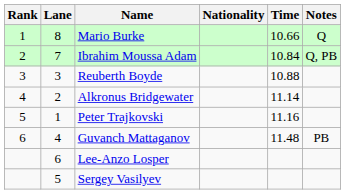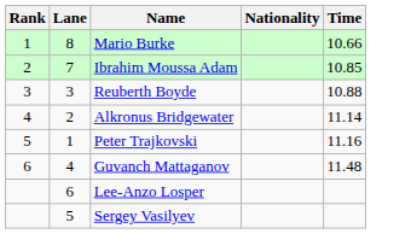 <table class="wikitable sortable" style="text-align:center">
 <tr>
 <th>Rank</th>
 <th>Lane</th>
 <th>Name</th>
 <th>Nationality</th>
 <th>Time</th>
-<th>Notes</th>
 </tr>
 <tr bgcolor=ccffcc>
 <td>1</td>
 <td>8</td>
 <td align=left><a href='#'>Mario Burke</a></td>
 <td align=left></td>
 <td>10.66</td>
-<td>Q</td>
 </tr>
 <tr bgcolor=ccffcc>
 <td>2</td>
 <td>7</td>
 <td align=left><a href='#'>Ibrahim Moussa Adam</a></td>
 <td align=left></td>
-<td>10.84</td>
-<td>Q, PB</td>
+<td>10.85</td>
 </tr>
 <tr>
 <td>3</td>
 <td>3</td>
 <td align=left><a href='#'>Reuberth Boyde</a></td>
 <td align=left></td>
 <td>10.88</td>
-<td></td>
 </tr>
 <tr>
 <td>4</td>
 <td>2</td>
 <td align=left><a href='#'>Alkronus Bridgewater</a></td>
 <td align=left></td>
 <td>11.14</td>
-<td></td>
 </tr>
 <tr>
 <td>5</td>
 <td>1</td>
 <td align=left><a href='#'>Peter Trajkovski</a></td>
 <td align=left></td>
 <td>11.16</td>
-<td></td>
 </tr>
 <tr>
 <td>6</td>
 <td>4</td>
 <td align=left><a href='#'>Guvanch Mattaganov</a></td>
 <td align=left></td>
 <td>11.48</td>
-<td>PB</td>
 </tr>
 <tr>
 <td></td>
 <td>6</td>
 <td align=left><a href='#'>Lee-Anzo Losper</a></td>
 <td align=left></td>
-<td></td>
 <td></td>
 </tr>
 <tr>
 <td></td>
 <td>5</td>
 <td align=left><a href='#'>Sergey Vasilyev</a></td>
 <td align=left></td>
 <td></td>
-<td></td>
 </tr>
 </table>
